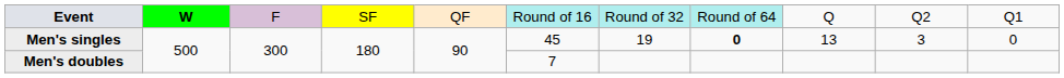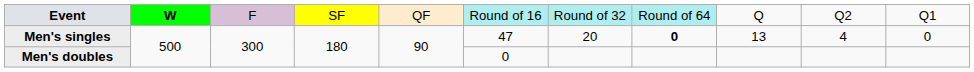 <table class=wikitable style=font-size:90%;text-align:center>
 <tr>
 <td style="width:130px; background:#dfe2e9;"><strong>Event</strong></td>
 <td style="width:80px; background:lime;"><strong>W</strong></td>
 <td style="width:85px; background:thistle;">F</td>
 <td style="width:85px; background:#ff0;">SF</td>
 <td style="width:85px; background:#ffebcd;">QF</td>
 <td style="width:85px; background:#afeeee;">Round of 16</td>
 <td style="width:85px; background:#afeeee;">Round of 32</td>
 <td style="width:85px; background:#afeeee;">Round of 64</td>
 <td width=85>Q</td>
 <td width=85>Q2</td>
 <td width=85>Q1</td>
 </tr>
 <tr>
 <th style="background:#ededed;">Men's singles</th>
 <td rowspan=2>500</td>
 <td rowspan=2>300</td>
 <td rowspan=2>180</td>
 <td rowspan=2>90</td>
-<td>45</td>
-<td>19</td>
+<td>47</td>
+<td>20</td>
 <td><strong>0</strong></td>
 <td>13</td>
-<td>3</td>
+<td>4</td>
 <td>0</td>
 </tr>
 <tr>
 <th style="background:#ededed;">Men's doubles</th>
-<td>7</td>
+<td>0</td>
 <td></td>
 <td></td>
 <td></td>
 <td></td>
 <td></td>
 </tr>
 </table>
